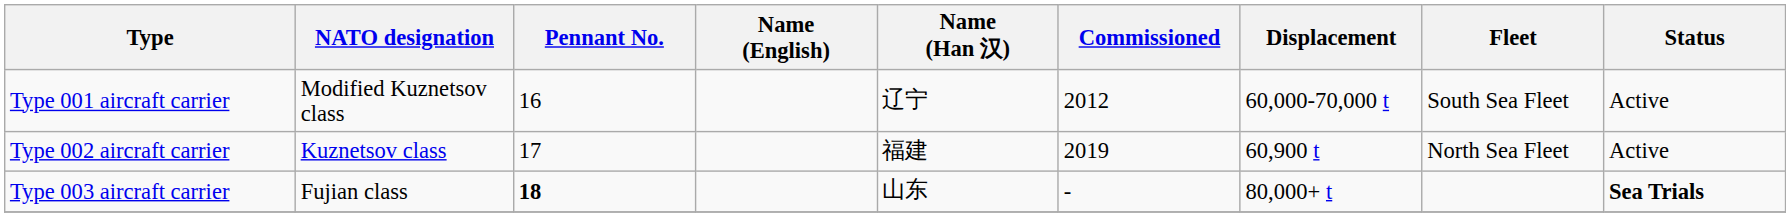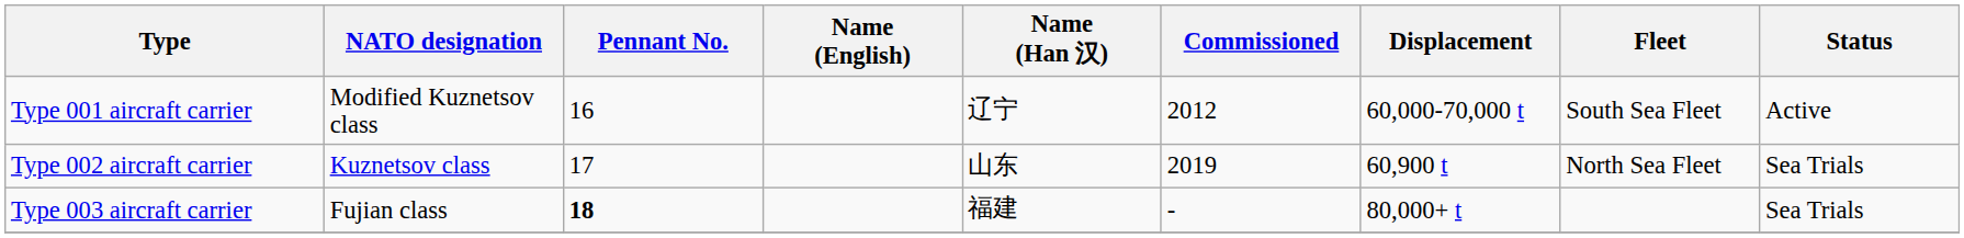 <table class="wikitable sortable"  style="margin:auto; width:100%;">
 <tr>
 <th style="text-align:center; width:16%;">Type</th>
 <th style="text-align:center; width:12%;"><a href='#'>NATO designation</a></th>
 <th style="text-align:center; width:10%;"><a href='#'>Pennant No.</a></th>
 <th style="text-align:center; width:10%;">Name<br>(English)</th>
 <th style="text-align:center; width:10%;">Name<br>(Han 汉)</th>
 <th style="text-align:center; width:10%;"><a href='#'>Commissioned</a></th>
 <th style="text-align:center; width:10%;">Displacement</th>
 <th style="text-align:center; width:10%;">Fleet</th>
 <th style="text-align:center; width:10%;">Status</th>
 </tr>
 <tr>
 <td><a href='#'>Type 001 aircraft carrier</a></td>
 <td>Modified Kuznetsov class</td>
 <td>16</td>
 <td></td>
 <td>辽宁</td>
 <td>2012</td>
 <td>60,000-70,000 <a href='#'>t</a></td>
 <td>South Sea Fleet</td>
 <td><span>Active</span></td>
 </tr>
 <tr>
 <td><a href='#'>Type 002 aircraft carrier</a></td>
 <td><a href='#'>Kuznetsov class</a></td>
 <td>17</td>
 <td></td>
-<td>福建</td>
+<td>山东</td>
 <td>2019</td>
 <td>60,900 <a href='#'>t</a></td>
 <td>North Sea Fleet</td>
-<td><span>Active</span></td>
+<td><span>Sea Trials</span></td>
 </tr>
 <tr>
 <td rowspan="1"><a href='#'>Type 003 aircraft carrier</a></td>
 <td>Fujian class</td>
 <td><strong>18</strong></td>
 <td></td>
-<td>山东</td>
+<td>福建</td>
 <td>-</td>
 <td>80,000+ <a href='#'>t</a></td>
 <td></td>
-<td><strong><span>Sea Trials</span></strong></td>
+<td><span>Sea Trials</span></td>
 </tr>
 <tr>
 </tr>
 </table>
